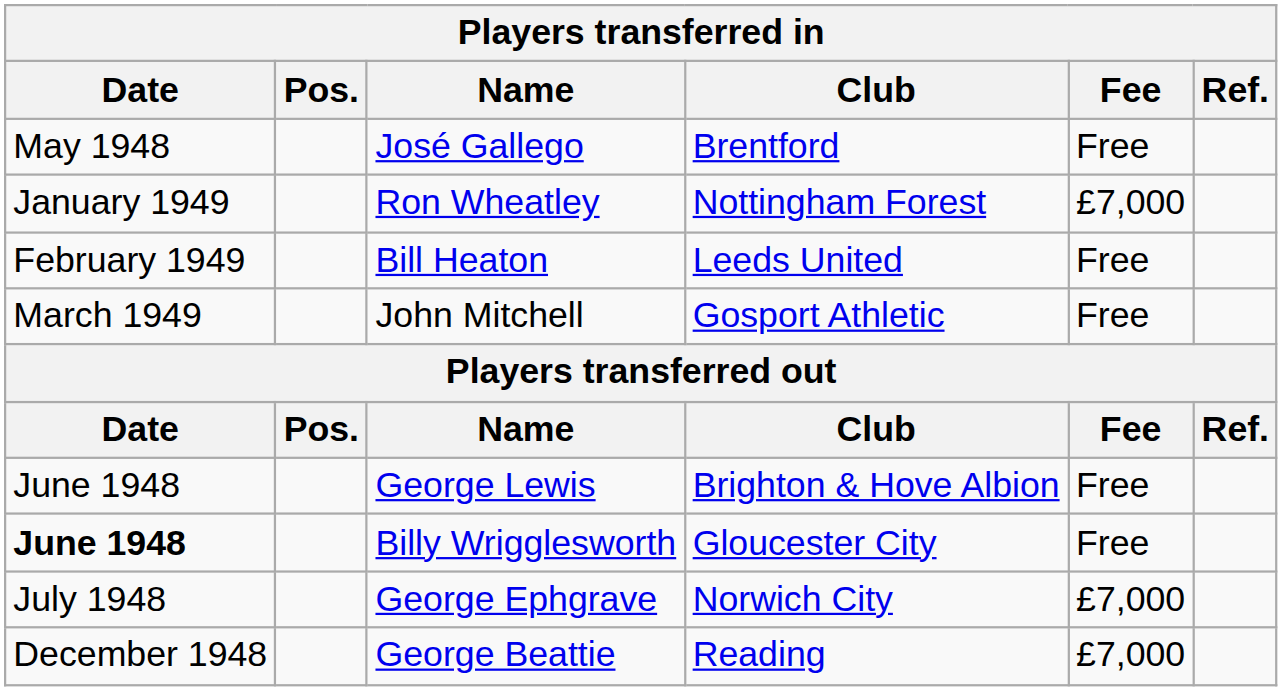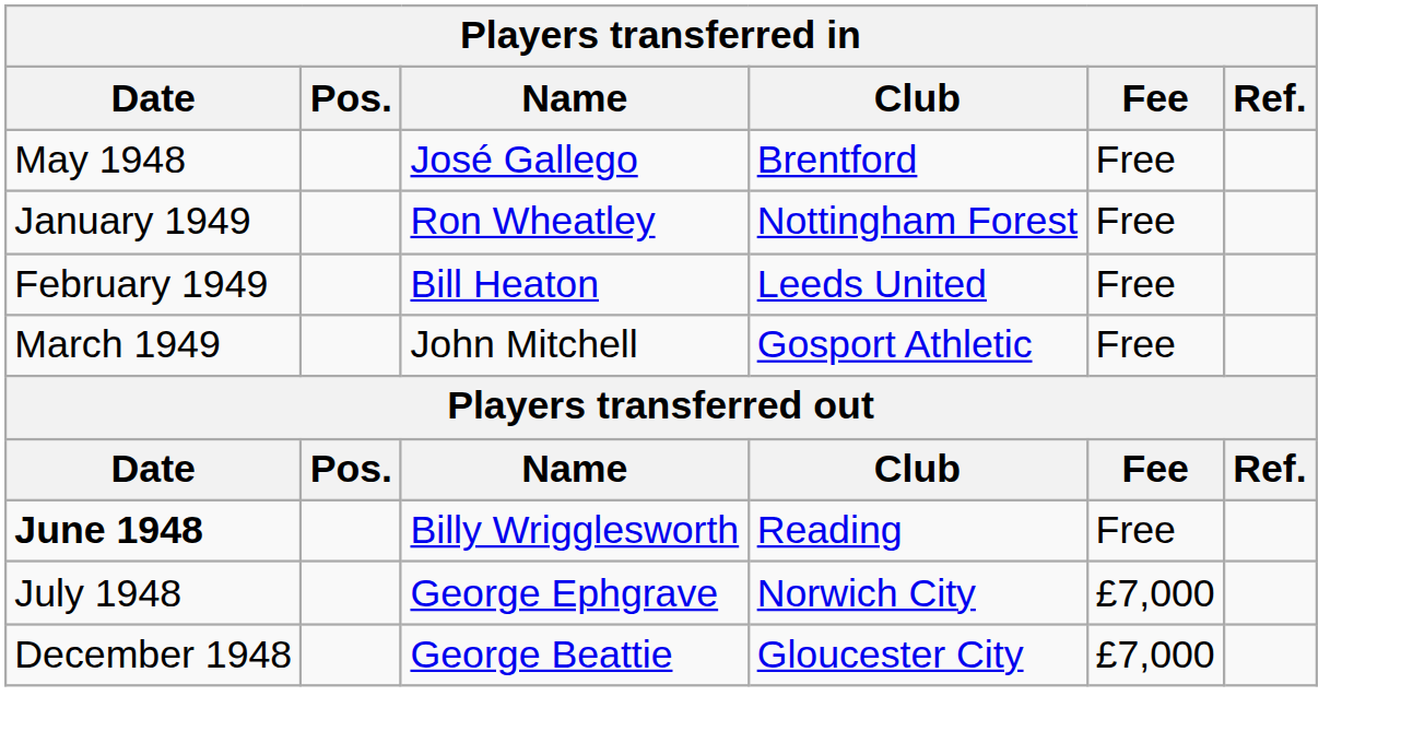 <table class="wikitable">
 <tr>
 <th colspan="6">Players transferred in</th>
 </tr>
 <tr>
 <th>Date</th>
 <th>Pos.</th>
 <th>Name</th>
 <th>Club</th>
 <th>Fee</th>
 <th>Ref.</th>
 </tr>
 <tr>
 <td>May 1948</td>
 <td align="center"></td>
 <td> <a href='#'>José Gallego</a></td>
 <td> <a href='#'>Brentford</a></td>
 <td>Free</td>
 <td align="center"></td>
 </tr>
 <tr>
 <td>January 1949</td>
 <td align="center"></td>
 <td> <a href='#'>Ron Wheatley</a></td>
 <td> <a href='#'>Nottingham Forest</a></td>
-<td>£7,000</td>
+<td>Free</td>
 <td align="center"></td>
 </tr>
 <tr>
 <td>February 1949</td>
 <td align="center"></td>
 <td> <a href='#'>Bill Heaton</a></td>
 <td> <a href='#'>Leeds United</a></td>
 <td>Free</td>
 <td align="center"></td>
 </tr>
 <tr>
 <td>March 1949</td>
 <td align="center"></td>
 <td> John Mitchell</td>
 <td> <a href='#'>Gosport Athletic</a></td>
 <td>Free</td>
 <td align="center"></td>
 </tr>
 <tr>
 <th colspan="6">Players transferred out</th>
 </tr>
 <tr>
 <th>Date</th>
 <th>Pos.</th>
 <th>Name</th>
 <th>Club</th>
 <th>Fee</th>
 <th>Ref.</th>
 </tr>
 <tr>
-<td>June 1948</td>
-<td align="center"></td>
-<td> <a href='#'>George Lewis</a></td>
-<td> <a href='#'>Brighton & Hove Albion</a></td>
-<td>Free</td>
-<td align="center"></td>
-</tr>
-<tr>
 <td><strong>June 1948</strong></td>
 <td align="center"></td>
 <td> <a href='#'>Billy Wrigglesworth</a></td>
-<td> <a href='#'>Gloucester City</a></td>
+<td> <a href='#'>Reading</a></td>
 <td>Free</td>
 <td align="center"></td>
 </tr>
 <tr>
 <td>July 1948</td>
 <td align="center"></td>
 <td> <a href='#'>George Ephgrave</a></td>
 <td> <a href='#'>Norwich City</a></td>
 <td>£7,000</td>
 <td align="center"></td>
 </tr>
 <tr>
 <td>December 1948</td>
 <td align="center"></td>
 <td> <a href='#'>George Beattie</a></td>
-<td> <a href='#'>Reading</a></td>
+<td> <a href='#'>Gloucester City</a></td>
 <td>£7,000</td>
 <td align="center"></td>
 </tr>
 </table>
